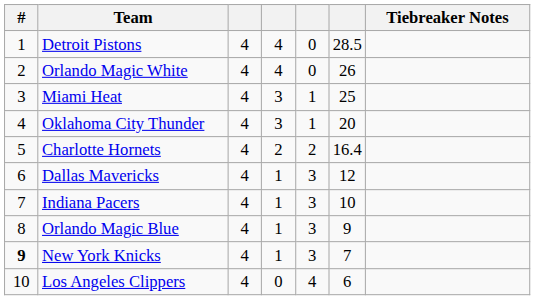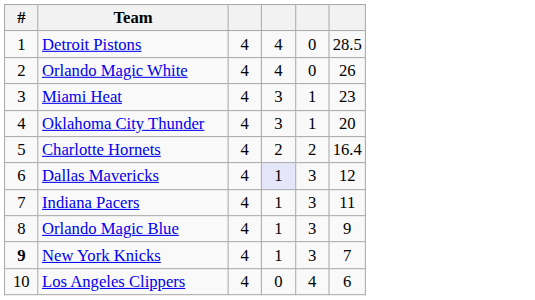 <table class="wikitable" style="text-align:center">
 <tr>
 <th width="25px">#</th>
 <th width="175px">Team</th>
 <th width="25px"></th>
 <th width="25px"></th>
 <th width="25px"></th>
 <th width="25px"></th>
-<th width="150px">Tiebreaker Notes</th>
 </tr>
 <tr>
 <td>1</td>
 <td align="left"><a href='#'>Detroit Pistons</a></td>
 <td>4</td>
 <td>4</td>
 <td>0</td>
 <td>28.5</td>
-<td></td>
 </tr>
 <tr>
 <td>2</td>
 <td align="left"><a href='#'>Orlando Magic White</a></td>
 <td>4</td>
 <td>4</td>
 <td>0</td>
 <td>26</td>
-<td></td>
 </tr>
 <tr>
 <td>3</td>
 <td align="left"><a href='#'>Miami Heat</a></td>
 <td>4</td>
 <td>3</td>
 <td>1</td>
-<td>25</td>
-<td></td>
+<td>23</td>
 </tr>
 <tr>
 <td>4</td>
 <td align="left"><a href='#'>Oklahoma City Thunder</a></td>
 <td>4</td>
 <td>3</td>
 <td>1</td>
 <td>20</td>
-<td></td>
 </tr>
 <tr>
 <td>5</td>
 <td align="left"><a href='#'>Charlotte Hornets</a></td>
 <td>4</td>
 <td>2</td>
 <td>2</td>
 <td>16.4</td>
-<td></td>
 </tr>
 <tr>
 <td>6</td>
 <td align="left"><a href='#'>Dallas Mavericks</a></td>
 <td>4</td>
-<td>1</td>
+<td style="background: lavender;">1</td>
 <td>3</td>
 <td>12</td>
-<td></td>
 </tr>
 <tr>
 <td>7</td>
 <td align="left"><a href='#'>Indiana Pacers</a></td>
 <td>4</td>
 <td>1</td>
 <td>3</td>
-<td>10</td>
-<td></td>
+<td>11</td>
 </tr>
 <tr>
 <td>8</td>
 <td align="left"><a href='#'>Orlando Magic Blue</a></td>
 <td>4</td>
 <td>1</td>
 <td>3</td>
 <td>9</td>
-<td></td>
 </tr>
 <tr>
 <td><strong>9</strong></td>
 <td align="left"><a href='#'>New York Knicks</a></td>
 <td>4</td>
 <td>1</td>
 <td>3</td>
 <td>7</td>
-<td></td>
 </tr>
 <tr>
 <td>10</td>
 <td align="left"><a href='#'>Los Angeles Clippers</a></td>
 <td>4</td>
 <td>0</td>
 <td>4</td>
 <td>6</td>
-<td></td>
 </tr>
 </table>
